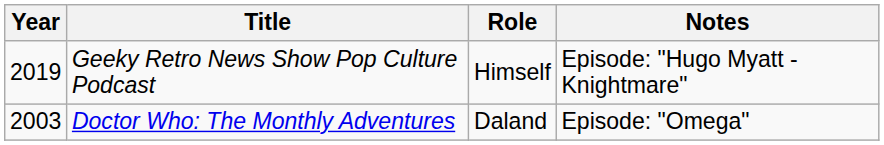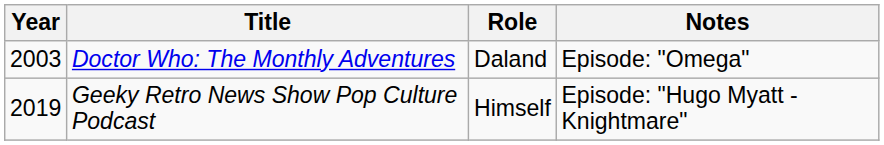 <table class="wikitable sortable">
 <tr>
 <th>Year</th>
 <th>Title</th>
 <th>Role</th>
 <th class="unsortable">Notes</th>
 </tr>
 <tr>
+<td>2003</td>
+<td><em><a href='#'>Doctor Who: The Monthly Adventures</a></em></td>
+<td>Daland</td>
+<td>Episode: "Omega"</td>
+</tr>
+<tr>
 <td>2019</td>
 <td><em>Geeky Retro News Show Pop Culture Podcast</em></td>
 <td>Himself</td>
 <td>Episode: "Hugo Myatt - Knightmare"</td>
 </tr>
-<tr>
-<td>2003</td>
-<td><em><a href='#'>Doctor Who: The Monthly Adventures</a></em></td>
-<td>Daland</td>
-<td>Episode: "Omega"</td>
-</tr>
 </table>
